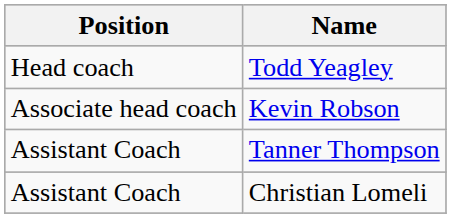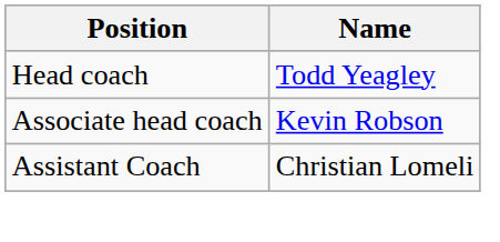 <table class="wikitable">
 <tr>
 <th>Position</th>
 <th>Name</th>
 </tr>
 <tr>
 <td>Head coach</td>
 <td> <a href='#'>Todd Yeagley</a></td>
 </tr>
 <tr>
 <td>Associate head coach</td>
 <td> <a href='#'>Kevin Robson</a></td>
 </tr>
 <tr>
 <td>Assistant Coach</td>
-<td> <a href='#'>Tanner Thompson</a></td>
-</tr>
-<tr>
-<td>Assistant Coach</td>
 <td> Christian Lomeli</td>
 </tr>
 </table>
